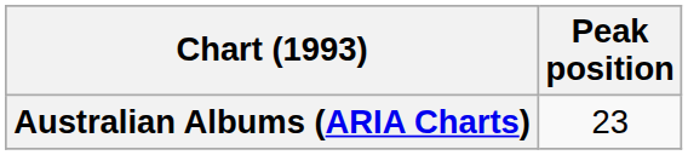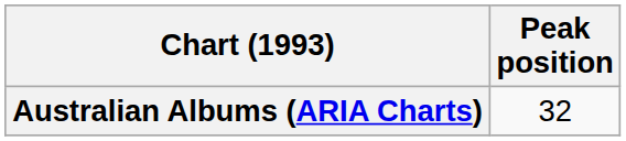 <table class="wikitable sortable plainrowheaders" style="text-align:center">
 <tr>
 <th>Chart (1993)</th>
 <th>Peak<br> position</th>
 </tr>
 <tr>
 <th scope="row">Australian Albums (<a href='#'>ARIA Charts</a>)</th>
-<td>23</td>
+<td>32</td>
 </tr>
 </table>
